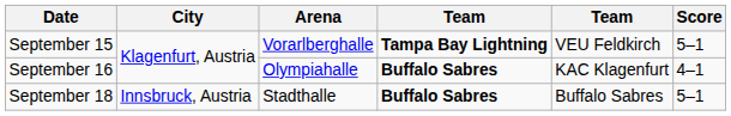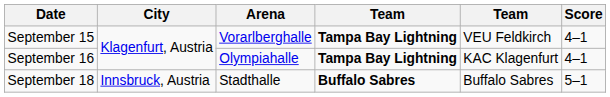 <table class="wikitable">
 <tr>
 <th>Date</th>
 <th>City</th>
 <th>Arena</th>
 <th>Team</th>
 <th>Team</th>
 <th>Score</th>
 </tr>
 <tr>
 <td>September 15</td>
 <td rowspan="2"><a href='#'>Klagenfurt</a>, Austria</td>
 <td><a href='#'>Vorarlberghalle</a></td>
 <td><strong>Tampa Bay Lightning</strong></td>
 <td>VEU Feldkirch</td>
-<td>5–1</td>
+<td>4–1</td>
 </tr>
 <tr>
 <td>September 16</td>
 <td><a href='#'>Olympiahalle</a></td>
-<td><strong>Buffalo Sabres</strong></td>
+<td><strong>Tampa Bay Lightning</strong></td>
 <td>KAC Klagenfurt</td>
 <td>4–1</td>
 </tr>
 <tr>
 <td>September 18</td>
 <td><a href='#'>Innsbruck</a>, Austria</td>
 <td>Stadthalle</td>
 <td><strong>Buffalo Sabres</strong></td>
 <td>Buffalo Sabres</td>
 <td>5–1</td>
 </tr>
 </table>
